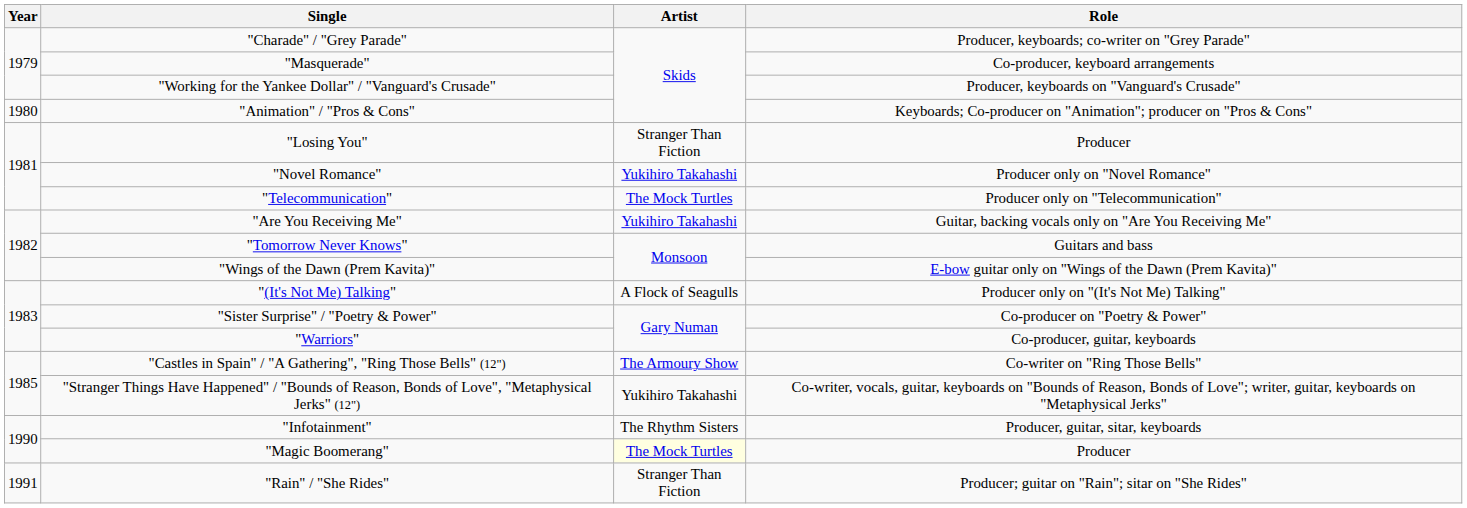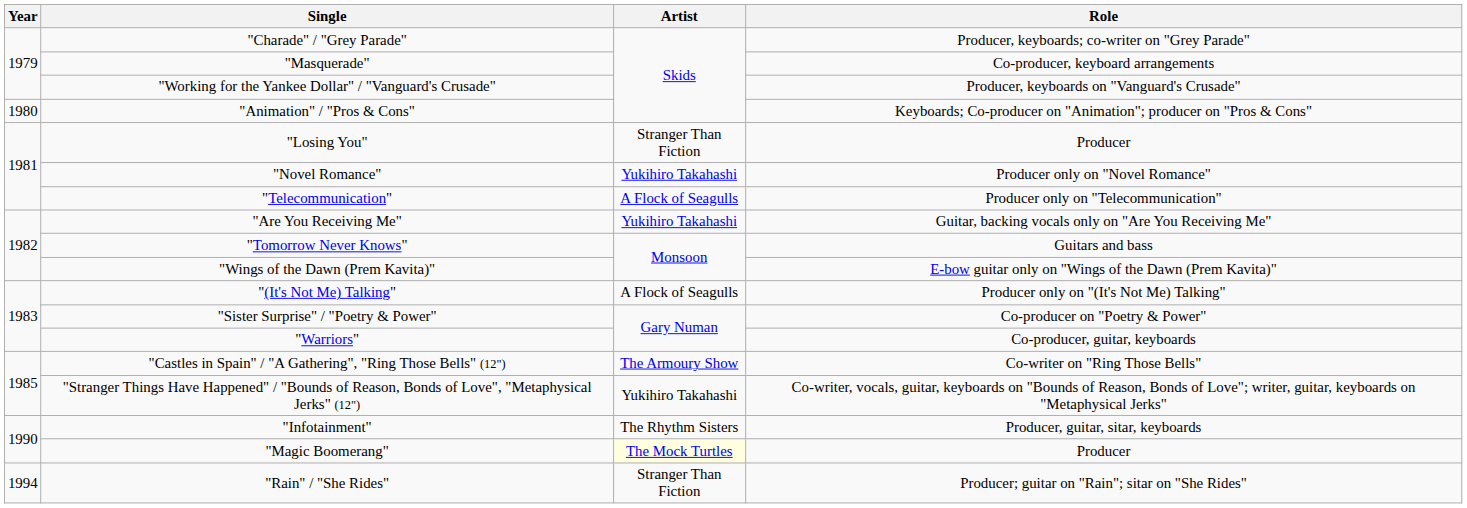 <table class="wikitable plainrowheaders" style="text-align:center;">
 <tr>
 <th scope="col">Year</th>
 <th scope="col">Single</th>
 <th scope="col">Artist</th>
 <th scope="col">Role</th>
 </tr>
 <tr>
 <td rowspan="3">1979</td>
 <td>"Charade" / "Grey Parade"</td>
 <td rowspan="4"><a href='#'>Skids</a></td>
 <td>Producer, keyboards; co-writer on "Grey Parade"</td>
 </tr>
 <tr>
 <td>"Masquerade"</td>
 <td>Co-producer, keyboard arrangements</td>
 </tr>
 <tr>
 <td>"Working for the Yankee Dollar" / "Vanguard's Crusade"</td>
 <td>Producer, keyboards on "Vanguard's Crusade"</td>
 </tr>
 <tr>
 <td>1980</td>
 <td>"Animation" / "Pros & Cons"</td>
 <td>Keyboards; Co-producer on "Animation"; producer on "Pros & Cons"</td>
 </tr>
 <tr>
 <td rowspan="3">1981</td>
 <td>"Losing You"</td>
 <td>Stranger Than Fiction</td>
 <td>Producer</td>
 </tr>
 <tr>
 <td>"Novel Romance"</td>
 <td><a href='#'>Yukihiro Takahashi</a></td>
 <td>Producer only on "Novel Romance"</td>
 </tr>
 <tr>
 <td>"<a href='#'>Telecommunication</a>"</td>
-<td><a href='#'>The Mock Turtles</a></td>
+<td><a href='#'>A Flock of Seagulls</a></td>
 <td>Producer only on "Telecommunication"</td>
 </tr>
 <tr>
 <td rowspan="3">1982</td>
 <td>"Are You Receiving Me"</td>
 <td><a href='#'>Yukihiro Takahashi</a></td>
 <td>Guitar, backing vocals only on "Are You Receiving Me"</td>
 </tr>
 <tr>
 <td>"<a href='#'>Tomorrow Never Knows</a>"</td>
 <td rowspan="2"><a href='#'>Monsoon</a></td>
 <td>Guitars and bass</td>
 </tr>
 <tr>
 <td>"Wings of the Dawn (Prem Kavita)"</td>
 <td><a href='#'>E-bow</a> guitar only on "Wings of the Dawn (Prem Kavita)"</td>
 </tr>
 <tr>
 <td rowspan="3">1983</td>
 <td>"<a href='#'>(It's Not Me) Talking</a>"</td>
 <td>A Flock of Seagulls</td>
 <td>Producer only on "(It's Not Me) Talking"</td>
 </tr>
 <tr>
 <td>"Sister Surprise" / "Poetry & Power"</td>
 <td rowspan="2"><a href='#'>Gary Numan</a></td>
 <td>Co-producer on "Poetry & Power"</td>
 </tr>
 <tr>
 <td>"<a href='#'>Warriors</a>"</td>
 <td>Co-producer, guitar, keyboards</td>
 </tr>
 <tr>
 <td rowspan="2">1985</td>
 <td>"Castles in Spain" / "A Gathering", "Ring Those Bells" <small>(12")</small></td>
 <td><a href='#'>The Armoury Show</a></td>
 <td>Co-writer on "Ring Those Bells"</td>
 </tr>
 <tr>
 <td>"Stranger Things Have Happened" / "Bounds of Reason, Bonds of Love", "Metaphysical Jerks" <small>(12")</small></td>
 <td>Yukihiro Takahashi</td>
 <td>Co-writer, vocals, guitar, keyboards on "Bounds of Reason, Bonds of Love"; writer, guitar, keyboards on "Metaphysical Jerks"</td>
 </tr>
 <tr>
 <td rowspan="2">1990</td>
 <td>"Infotainment"</td>
 <td>The Rhythm Sisters</td>
 <td>Producer, guitar, sitar, keyboards</td>
 </tr>
 <tr>
 <td>"Magic Boomerang"</td>
 <td style="background: lightyellow;"><a href='#'>The Mock Turtles</a></td>
 <td>Producer</td>
 </tr>
 <tr>
-<td>1991</td>
+<td>1994</td>
 <td>"Rain" / "She Rides"</td>
 <td>Stranger Than Fiction</td>
 <td>Producer; guitar on "Rain"; sitar on  "She Rides"</td>
 </tr>
 </table>
